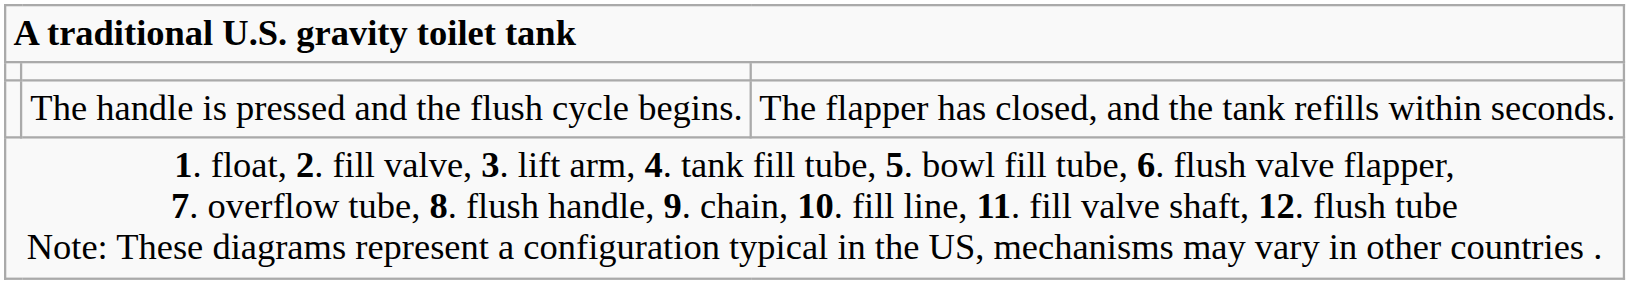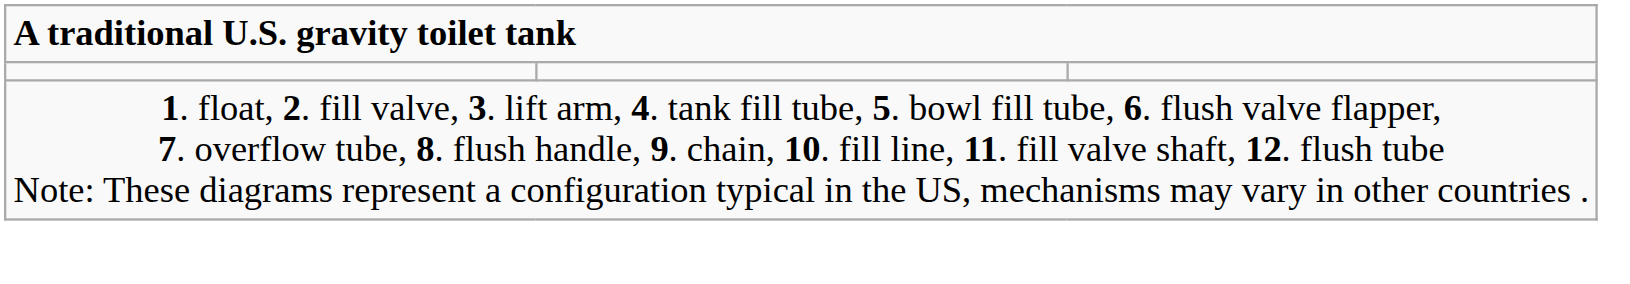 <table class="wikitable">
 <tr>
 <td colspan="3"><strong>A traditional U.S. gravity toilet tank</strong></td>
 </tr>
 <tr>
 <td align="center"></td>
 <td align="center"></td>
 <td align="center"></td>
 </tr>
 <tr>
-<td></td>
-<td>The handle is pressed and the flush cycle begins.</td>
-<td>The flapper has closed, and the tank refills within seconds.</td>
-</tr>
-<tr>
 <td colspan="3" align="center"><strong>1</strong>. float, <strong>2</strong>. fill valve, <strong>3</strong>. lift arm, <strong>4</strong>. tank fill tube, <strong>5</strong>. bowl fill tube, <strong>6</strong>. flush valve flapper,<br><strong>7</strong>. overflow tube, <strong>8</strong>. flush handle, <strong>9</strong>. chain, <strong>10</strong>. fill line, <strong>11</strong>. fill valve shaft, <strong>12</strong>. flush tube <br> Note: These diagrams represent a configuration typical in the US, mechanisms may vary in other countries .</td>
 </tr>
 </table>
